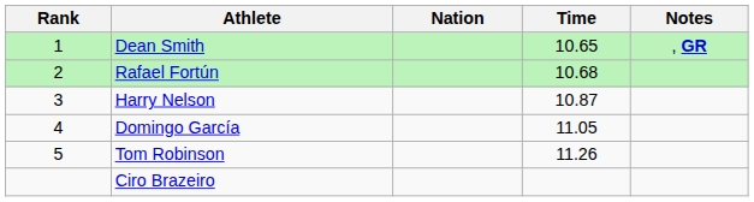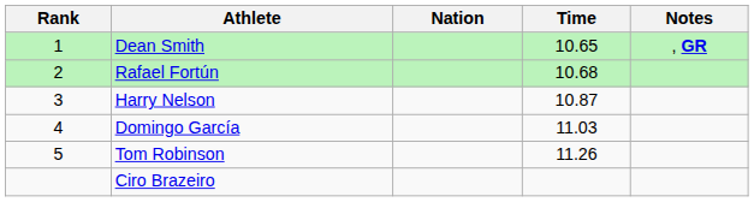 <table class="wikitable sortable" style="text-align:center;width: 55%;">
 <tr>
 <th scope="col">Rank</th>
 <th scope="col">Athlete</th>
 <th scope="col">Nation</th>
 <th scope="col">Time</th>
 <th scope="col">Notes</th>
 </tr>
 <tr bgcolor="#bbf3bb">
 <td>1</td>
 <td align=left><a href='#'>Dean Smith</a></td>
 <td align=left></td>
 <td>10.65</td>
 <td>, <strong><a href='#'>GR</a></strong></td>
 </tr>
 <tr bgcolor="#bbf3bb">
 <td>2</td>
 <td align=left><a href='#'>Rafael Fortún</a></td>
 <td align=left></td>
 <td>10.68</td>
 <td></td>
 </tr>
 <tr>
 <td>3</td>
 <td align=left><a href='#'>Harry Nelson</a></td>
 <td align=left></td>
 <td>10.87</td>
 <td></td>
 </tr>
 <tr>
 <td>4</td>
 <td align=left><a href='#'>Domingo García</a></td>
 <td align=left></td>
-<td>11.05</td>
+<td>11.03</td>
 <td></td>
 </tr>
 <tr>
 <td>5</td>
 <td align=left><a href='#'>Tom Robinson</a></td>
 <td align=left></td>
 <td>11.26</td>
 <td></td>
 </tr>
 <tr>
 <td></td>
 <td align=left><a href='#'>Ciro Brazeiro</a></td>
 <td align=left></td>
 <td></td>
 <td></td>
 </tr>
 </table>
